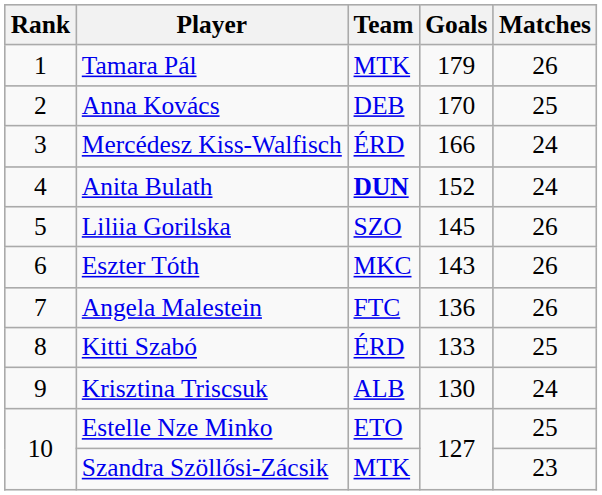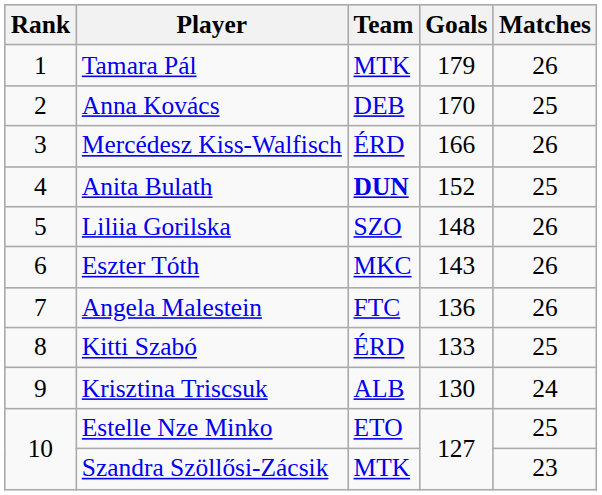 <table class="wikitable" style="text-align:center">
 <tr>
 <th>Rank</th>
 <th>Player</th>
 <th>Team</th>
 <th>Goals</th>
 <th>Matches</th>
 </tr>
 <tr>
 <td rowspan="1">1</td>
 <td align="left"> <a href='#'>Tamara Pál</a></td>
 <td align="left"><a href='#'>MTK</a></td>
 <td>179</td>
 <td>26</td>
 </tr>
 <tr>
 <td rowspan="1">2</td>
 <td align="left"> <a href='#'>Anna Kovács</a></td>
 <td align="left"><a href='#'>DEB</a></td>
 <td>170</td>
 <td>25</td>
 </tr>
 <tr>
 <td rowspan="1">3</td>
 <td align="left"> <a href='#'>Mercédesz Kiss-Walfisch</a></td>
 <td align="left"><a href='#'>ÉRD</a></td>
 <td>166</td>
-<td>24</td>
+<td>26</td>
 </tr>
 <tr>
 <td rowspan="1">4</td>
 <td align="left"> <a href='#'>Anita Bulath</a></td>
 <td align="left"><strong><a href='#'>DUN</a></strong></td>
 <td>152</td>
-<td>24</td>
+<td>25</td>
 </tr>
 <tr>
 <td rowspan="1">5</td>
 <td align="left"> <a href='#'>Liliia Gorilska</a></td>
 <td align="left"><a href='#'>SZO</a></td>
-<td>145</td>
+<td>148</td>
 <td>26</td>
 </tr>
 <tr>
 <td rowspan="1">6</td>
 <td align="left"> <a href='#'>Eszter Tóth</a></td>
 <td align="left"><a href='#'>MKC</a></td>
 <td>143</td>
 <td>26</td>
 </tr>
 <tr>
 <td rowspan="1">7</td>
 <td align="left"> <a href='#'>Angela Malestein</a></td>
 <td align="left"><a href='#'>FTC</a></td>
 <td>136</td>
 <td>26</td>
 </tr>
 <tr>
 <td rowspan="1">8</td>
 <td align="left"> <a href='#'>Kitti Szabó</a></td>
 <td align="left"><a href='#'>ÉRD</a></td>
 <td>133</td>
 <td>25</td>
 </tr>
 <tr>
 <td rowspan="1">9</td>
 <td align="left"> <a href='#'>Krisztina Triscsuk</a></td>
 <td align="left"><a href='#'>ALB</a></td>
 <td>130</td>
 <td>24</td>
 </tr>
 <tr>
 <td rowspan="2">10</td>
 <td align="left"> <a href='#'>Estelle Nze Minko</a></td>
 <td align="left"><a href='#'>ETO</a></td>
 <td rowspan="2">127</td>
 <td>25</td>
 </tr>
 <tr>
 <td align="left"> <a href='#'>Szandra Szöllősi-Zácsik</a></td>
 <td align="left"><a href='#'>MTK</a></td>
 <td>23</td>
 </tr>
 </table>
